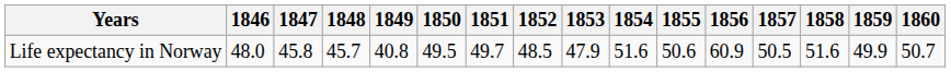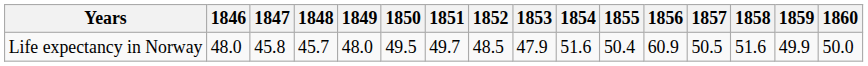 <table class="wikitable">
 <tr>
 <th>Years</th>
 <th>1846</th>
 <th>1847</th>
 <th>1848</th>
 <th>1849</th>
 <th>1850</th>
 <th>1851</th>
 <th>1852</th>
 <th>1853</th>
 <th>1854</th>
 <th>1855</th>
 <th>1856</th>
 <th>1857</th>
 <th>1858</th>
 <th>1859</th>
 <th>1860</th>
 </tr>
 <tr>
 <td>Life expectancy in Norway</td>
 <td>48.0</td>
 <td>45.8</td>
 <td>45.7</td>
-<td>40.8</td>
+<td>48.0</td>
 <td>49.5</td>
 <td>49.7</td>
 <td>48.5</td>
 <td>47.9</td>
 <td>51.6</td>
-<td>50.6</td>
+<td>50.4</td>
 <td>60.9</td>
 <td>50.5</td>
 <td>51.6</td>
 <td>49.9</td>
-<td>50.7</td>
+<td>50.0</td>
 </tr>
 </table>
